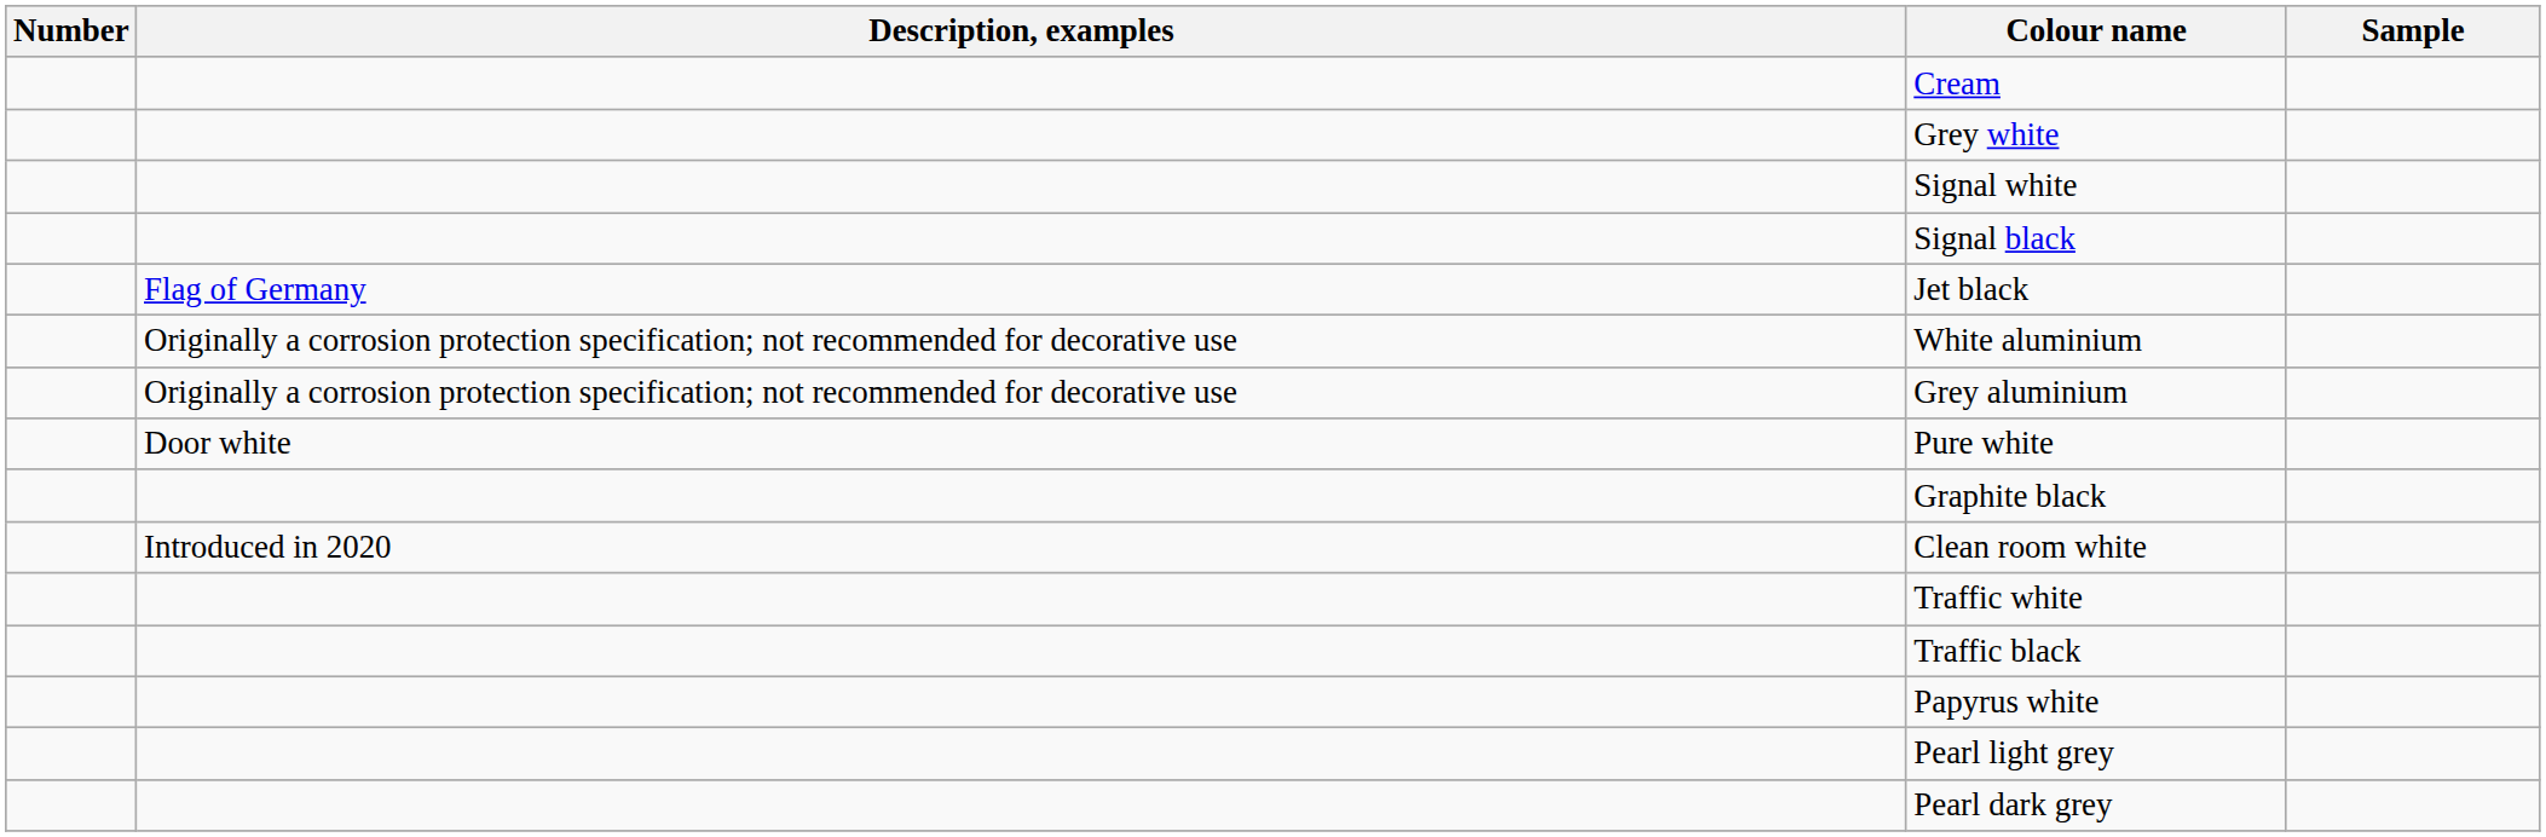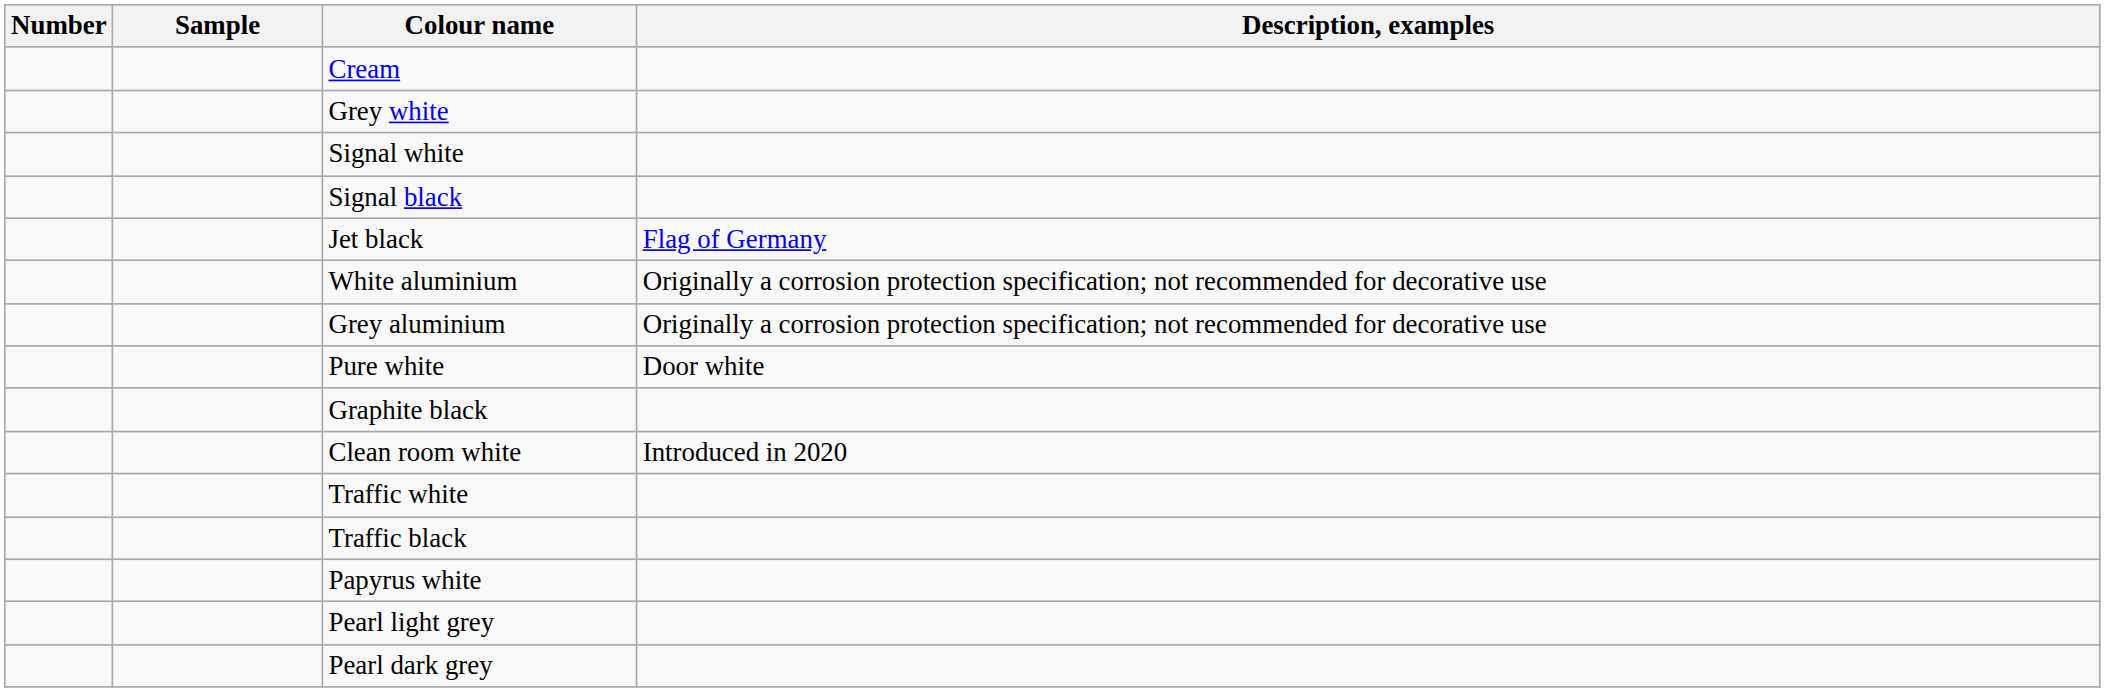 <table class="wikitable sortable">
 <tr>
 <th style="text-align:center; width:5%;">Number</th>
+<th style="width:10%;">Sample</th>
+<th style="width:15%;">Colour name</th>
 <th>Description, examples</th>
-<th style="width:15%;">Colour name</th>
-<th style="width:10%;">Sample</th>
 </tr>
 <tr>
 <td></td>
 <td></td>
 <td><a href='#'>Cream</a></td>
 <td></td>
 </tr>
 <tr>
 <td></td>
 <td></td>
 <td>Grey <a href='#'>white</a></td>
 <td></td>
 </tr>
 <tr>
 <td></td>
 <td></td>
 <td>Signal white</td>
 <td></td>
 </tr>
 <tr>
 <td></td>
 <td></td>
 <td>Signal <a href='#'>black</a></td>
 <td></td>
 </tr>
 <tr>
 <td></td>
+<td></td>
+<td>Jet black</td>
 <td><a href='#'>Flag of Germany</a></td>
-<td>Jet black</td>
-<td></td>
 </tr>
 <tr>
 <td></td>
+<td></td>
+<td>White aluminium</td>
 <td>Originally a corrosion protection specification; not recommended for decorative use</td>
-<td>White aluminium</td>
-<td></td>
 </tr>
 <tr>
 <td></td>
+<td></td>
+<td>Grey aluminium</td>
 <td>Originally a corrosion protection specification; not recommended for decorative use</td>
-<td>Grey aluminium</td>
-<td></td>
 </tr>
 <tr>
 <td></td>
+<td></td>
+<td>Pure white</td>
 <td>Door white</td>
-<td>Pure white</td>
-<td></td>
 </tr>
 <tr>
 <td></td>
 <td></td>
 <td>Graphite black</td>
 <td></td>
 </tr>
 <tr>
 <td></td>
+<td></td>
+<td>Clean room white</td>
 <td>Introduced in 2020</td>
-<td>Clean room white</td>
-<td></td>
 </tr>
 <tr>
 <td></td>
 <td></td>
 <td>Traffic white</td>
 <td></td>
 </tr>
 <tr>
 <td></td>
 <td></td>
 <td>Traffic black</td>
 <td></td>
 </tr>
 <tr>
 <td></td>
 <td></td>
 <td>Papyrus white</td>
 <td></td>
 </tr>
 <tr>
 <td></td>
 <td></td>
 <td>Pearl light grey</td>
 <td></td>
 </tr>
 <tr>
 <td></td>
 <td></td>
 <td>Pearl dark grey</td>
 <td></td>
 </tr>
 </table>
